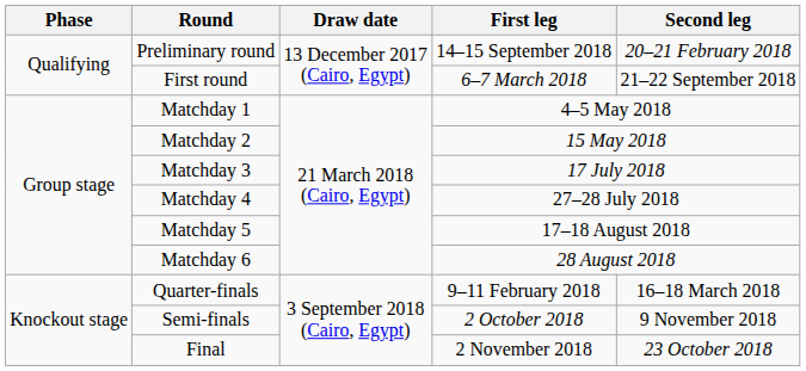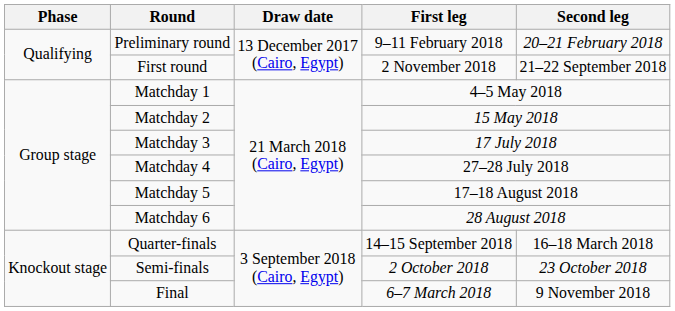 <table class="wikitable" style="text-align:center">
 <tr>
 <th>Phase</th>
 <th>Round</th>
 <th>Draw date</th>
 <th>First leg</th>
 <th>Second leg</th>
 </tr>
 <tr>
 <td rowspan=2>Qualifying</td>
 <td>Preliminary round</td>
 <td rowspan=2>13 December 2017<br>(<a href='#'>Cairo</a>, <a href='#'>Egypt</a>)</td>
-<td>14–15 September 2018</td>
+<td>9–11 February 2018</td>
 <td><em>20–21 February 2018</em></td>
 </tr>
 <tr>
 <td>First round</td>
-<td><em>6–7 March 2018</em></td>
+<td>2 November 2018</td>
 <td>21–22 September 2018</td>
 </tr>
 <tr>
 <td rowspan=6>Group stage</td>
 <td>Matchday 1</td>
 <td rowspan=6>21 March 2018<br>(<a href='#'>Cairo</a>, <a href='#'>Egypt</a>)</td>
 <td colspan=2>4–5 May 2018</td>
 </tr>
 <tr>
 <td>Matchday 2</td>
 <td colspan=2><em>15 May 2018</em></td>
 </tr>
 <tr>
 <td>Matchday 3</td>
 <td colspan=2><em>17 July 2018</em></td>
 </tr>
 <tr>
 <td>Matchday 4</td>
 <td colspan=2>27–28 July 2018</td>
 </tr>
 <tr>
 <td>Matchday 5</td>
 <td colspan=2>17–18 August 2018</td>
 </tr>
 <tr>
 <td>Matchday 6</td>
 <td colspan=2><em>28 August 2018</em></td>
 </tr>
 <tr>
 <td rowspan=3>Knockout stage</td>
 <td>Quarter-finals</td>
 <td rowspan=3>3 September 2018<br>(<a href='#'>Cairo</a>, <a href='#'>Egypt</a>)</td>
-<td>9–11 February 2018</td>
+<td>14–15 September 2018</td>
 <td>16–18 March 2018</td>
 </tr>
 <tr>
 <td>Semi-finals</td>
 <td><em>2 October 2018</em></td>
-<td>9 November 2018</td>
+<td><em>23 October 2018</em></td>
 </tr>
 <tr>
 <td>Final</td>
-<td>2 November 2018</td>
-<td><em>23 October 2018</em></td>
+<td><em>6–7 March 2018</em></td>
+<td>9 November 2018</td>
 </tr>
 </table>
